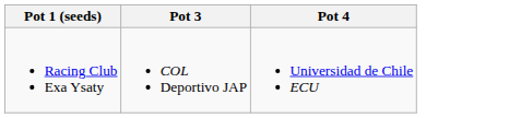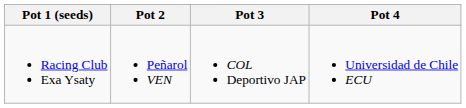 <table class="wikitable">
 <tr>
 <th>Pot 1 (seeds)</th>
+<th>Pot 2</th>
 <th>Pot 3</th>
 <th>Pot 4</th>
 </tr>
 <tr>
 <td><br><ul><li> <a href='#'>Racing Club</a></li><li> Exa Ysaty</li></ul></td>
+<td><br><ul><li> <a href='#'>Peñarol</a></li><li> <em>VEN</em></li></ul></td>
 <td><br><ul><li> <em>COL</em></li><li> Deportivo JAP</li></ul></td>
 <td><br><ul><li> <a href='#'>Universidad de Chile</a></li><li> <em>ECU</em></li></ul></td>
 </tr>
 </table>
